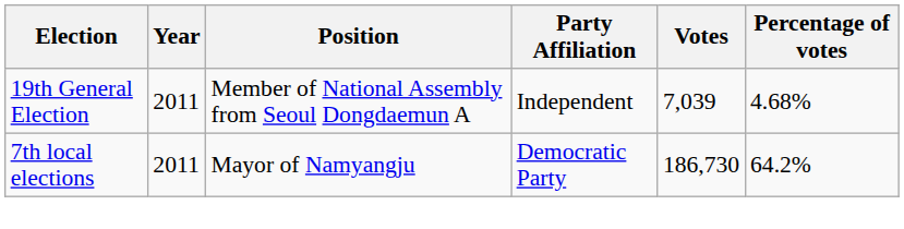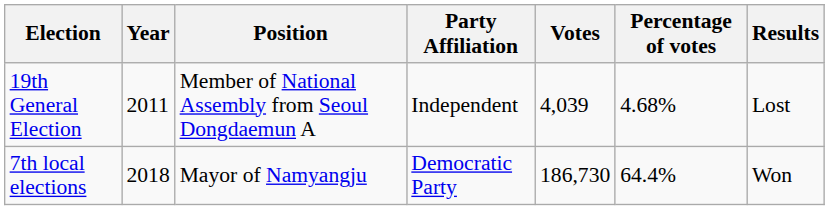 <table class="wikitable">
 <tr>
 <th>Election</th>
 <th>Year</th>
 <th>Position</th>
 <th>Party Affiliation</th>
 <th>Votes</th>
 <th>Percentage of votes</th>
+<th>Results</th>
 </tr>
 <tr>
 <td><a href='#'>19th General Election</a></td>
 <td>2011</td>
 <td>Member of <a href='#'>National Assembly</a> from <a href='#'>Seoul</a> <a href='#'>Dongdaemun</a> A</td>
 <td>Independent</td>
-<td>7,039</td>
+<td>4,039</td>
 <td>4.68%</td>
+<td>Lost</td>
 </tr>
 <tr>
 <td><a href='#'>7th local elections</a></td>
-<td>2011</td>
+<td>2018</td>
 <td>Mayor of <a href='#'>Namyangju</a></td>
 <td><a href='#'>Democratic Party</a></td>
 <td>186,730</td>
-<td>64.2%</td>
+<td>64.4%</td>
+<td>Won</td>
 </tr>
 </table>
